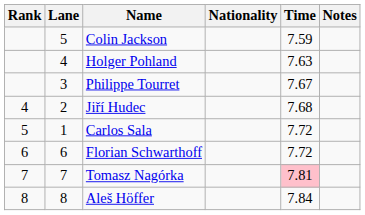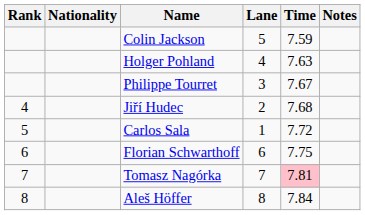 <table class="wikitable sortable" style="text-align:center">
 <tr>
 <th>Rank</th>
+<th>Nationality</th>
+<th>Name</th>
 <th>Lane</th>
-<th>Name</th>
-<th>Nationality</th>
 <th>Time</th>
 <th>Notes</th>
 </tr>
 <tr>
 <td></td>
+<td align=left></td>
+<td align="left"><a href='#'>Colin Jackson</a></td>
 <td>5</td>
-<td align="left"><a href='#'>Colin Jackson</a></td>
-<td align=left></td>
 <td>7.59</td>
 <td></td>
 </tr>
 <tr>
 <td></td>
+<td align=left></td>
+<td align="left"><a href='#'>Holger Pohland</a></td>
 <td>4</td>
-<td align="left"><a href='#'>Holger Pohland</a></td>
-<td align=left></td>
 <td>7.63</td>
 <td></td>
 </tr>
 <tr>
 <td></td>
+<td align=left></td>
+<td align="left"><a href='#'>Philippe Tourret</a></td>
 <td>3</td>
-<td align="left"><a href='#'>Philippe Tourret</a></td>
-<td align=left></td>
 <td>7.67</td>
 <td></td>
 </tr>
 <tr>
 <td>4</td>
+<td align=left></td>
+<td align="left"><a href='#'>Jiří Hudec</a></td>
 <td>2</td>
-<td align="left"><a href='#'>Jiří Hudec</a></td>
-<td align=left></td>
 <td>7.68</td>
 <td></td>
 </tr>
 <tr>
 <td>5</td>
+<td align=left></td>
+<td align="left"><a href='#'>Carlos Sala</a></td>
 <td>1</td>
-<td align="left"><a href='#'>Carlos Sala</a></td>
-<td align=left></td>
 <td>7.72</td>
 <td></td>
 </tr>
 <tr>
 <td>6</td>
+<td align=left></td>
+<td align="left"><a href='#'>Florian Schwarthoff</a></td>
 <td>6</td>
-<td align="left"><a href='#'>Florian Schwarthoff</a></td>
-<td align=left></td>
-<td>7.72</td>
+<td>7.75</td>
 <td></td>
 </tr>
 <tr>
 <td>7</td>
+<td align=left></td>
+<td align="left"><a href='#'>Tomasz Nagórka</a></td>
 <td>7</td>
-<td align="left"><a href='#'>Tomasz Nagórka</a></td>
-<td align=left></td>
 <td style="background: pink;">7.81</td>
 <td></td>
 </tr>
 <tr>
 <td>8</td>
+<td align=left></td>
+<td align="left"><a href='#'>Aleš Höffer</a></td>
 <td>8</td>
-<td align="left"><a href='#'>Aleš Höffer</a></td>
-<td align=left></td>
 <td>7.84</td>
 <td></td>
 </tr>
 </table>
